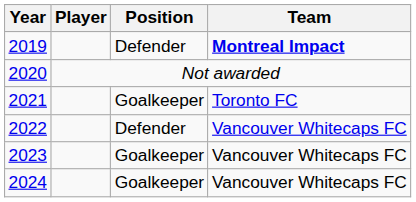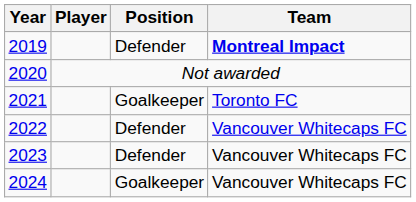 <table class="wikitable sortable">
 <tr>
 <th>Year</th>
 <th>Player</th>
 <th>Position</th>
 <th>Team</th>
 </tr>
 <tr>
 <td><a href='#'>2019</a></td>
 <td></td>
 <td>Defender</td>
 <td><strong><a href='#'>Montreal Impact</a></strong></td>
 </tr>
 <tr>
 <td><a href='#'>2020</a></td>
 <td colspan="4" align="center"><em>Not awarded</em></td>
 </tr>
 <tr>
 <td><a href='#'>2021</a></td>
 <td></td>
 <td>Goalkeeper</td>
 <td><a href='#'>Toronto FC</a></td>
 </tr>
 <tr>
 <td><a href='#'>2022</a></td>
 <td></td>
 <td>Defender</td>
 <td><a href='#'>Vancouver Whitecaps FC</a></td>
 </tr>
 <tr>
 <td><a href='#'>2023</a></td>
 <td></td>
-<td>Goalkeeper</td>
+<td>Defender</td>
 <td>Vancouver Whitecaps FC</td>
 </tr>
 <tr>
 <td><a href='#'>2024</a></td>
 <td></td>
 <td>Goalkeeper</td>
 <td>Vancouver Whitecaps FC</td>
 </tr>
 </table>
